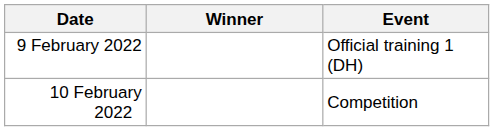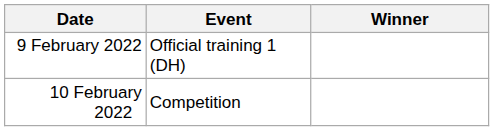 <table class="wikitable plainrowheaders" style="background:#fff; font-size:88%; line-height:16px; border:grey solid 1px; border-collapse:collapse;">
 <tr>
 <th width=110>Date</th>
+<th width=130>Event</th>
 <th width=140>Winner</th>
-<th width=130>Event</th>
 </tr>
 <tr>
 <td align=right>9 February 2022  </td>
+<td>Official training 1 (DH)</td>
 <td></td>
-<td>Official training 1 (DH)</td>
 </tr>
 <tr>
 <td align=right>10 February 2022  </td>
+<td>Competition</td>
 <td></td>
-<td>Competition</td>
 </tr>
 </table>
